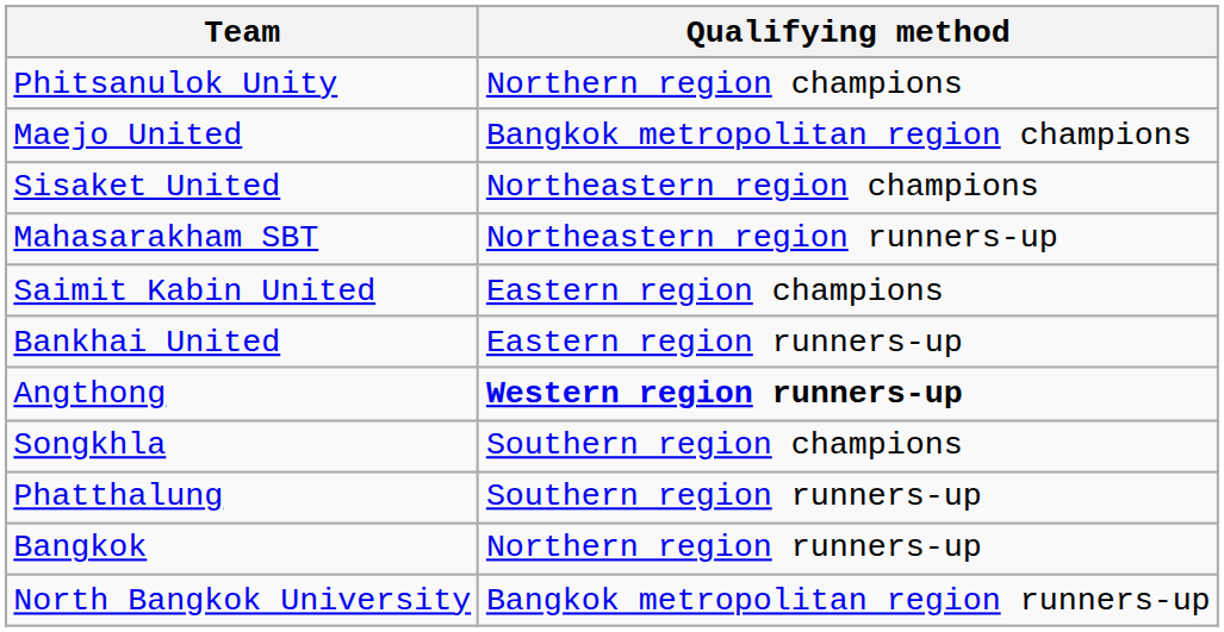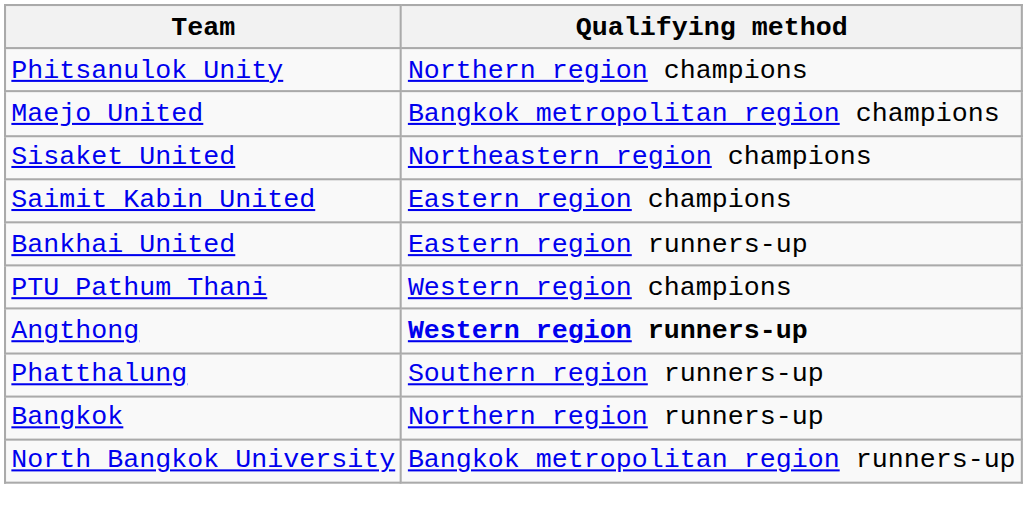 <table class="wikitable">
 <tr>
 <th>Team</th>
 <th>Qualifying method</th>
 </tr>
 <tr>
 <td><a href='#'>Phitsanulok Unity</a></td>
 <td><a href='#'>Northern region</a> champions</td>
 </tr>
 <tr>
 <td><a href='#'>Maejo United</a></td>
 <td><a href='#'>Bangkok metropolitan region</a> champions</td>
 </tr>
 <tr>
 <td><a href='#'>Sisaket United</a></td>
 <td><a href='#'>Northeastern region</a> champions</td>
 </tr>
 <tr>
-<td><a href='#'>Mahasarakham SBT</a></td>
-<td><a href='#'>Northeastern region</a> runners-up</td>
-</tr>
-<tr>
 <td><a href='#'>Saimit Kabin United</a></td>
 <td><a href='#'>Eastern region</a> champions</td>
 </tr>
 <tr>
 <td><a href='#'>Bankhai United</a></td>
 <td><a href='#'>Eastern region</a> runners-up</td>
 </tr>
 <tr>
+<td><a href='#'>PTU Pathum Thani</a></td>
+<td><a href='#'>Western region</a> champions</td>
+</tr>
+<tr>
 <td><a href='#'>Angthong</a></td>
 <td><strong><a href='#'>Western region</a> runners-up</strong></td>
-</tr>
-<tr>
-<td><a href='#'>Songkhla</a></td>
-<td><a href='#'>Southern region</a> champions</td>
 </tr>
 <tr>
 <td><a href='#'>Phatthalung</a></td>
 <td><a href='#'>Southern region</a> runners-up</td>
 </tr>
 <tr>
 <td><a href='#'>Bangkok</a></td>
 <td><a href='#'>Northern region</a> runners-up</td>
 </tr>
 <tr>
 <td><a href='#'>North Bangkok University</a></td>
 <td><a href='#'>Bangkok metropolitan region</a> runners-up</td>
 </tr>
 </table>
